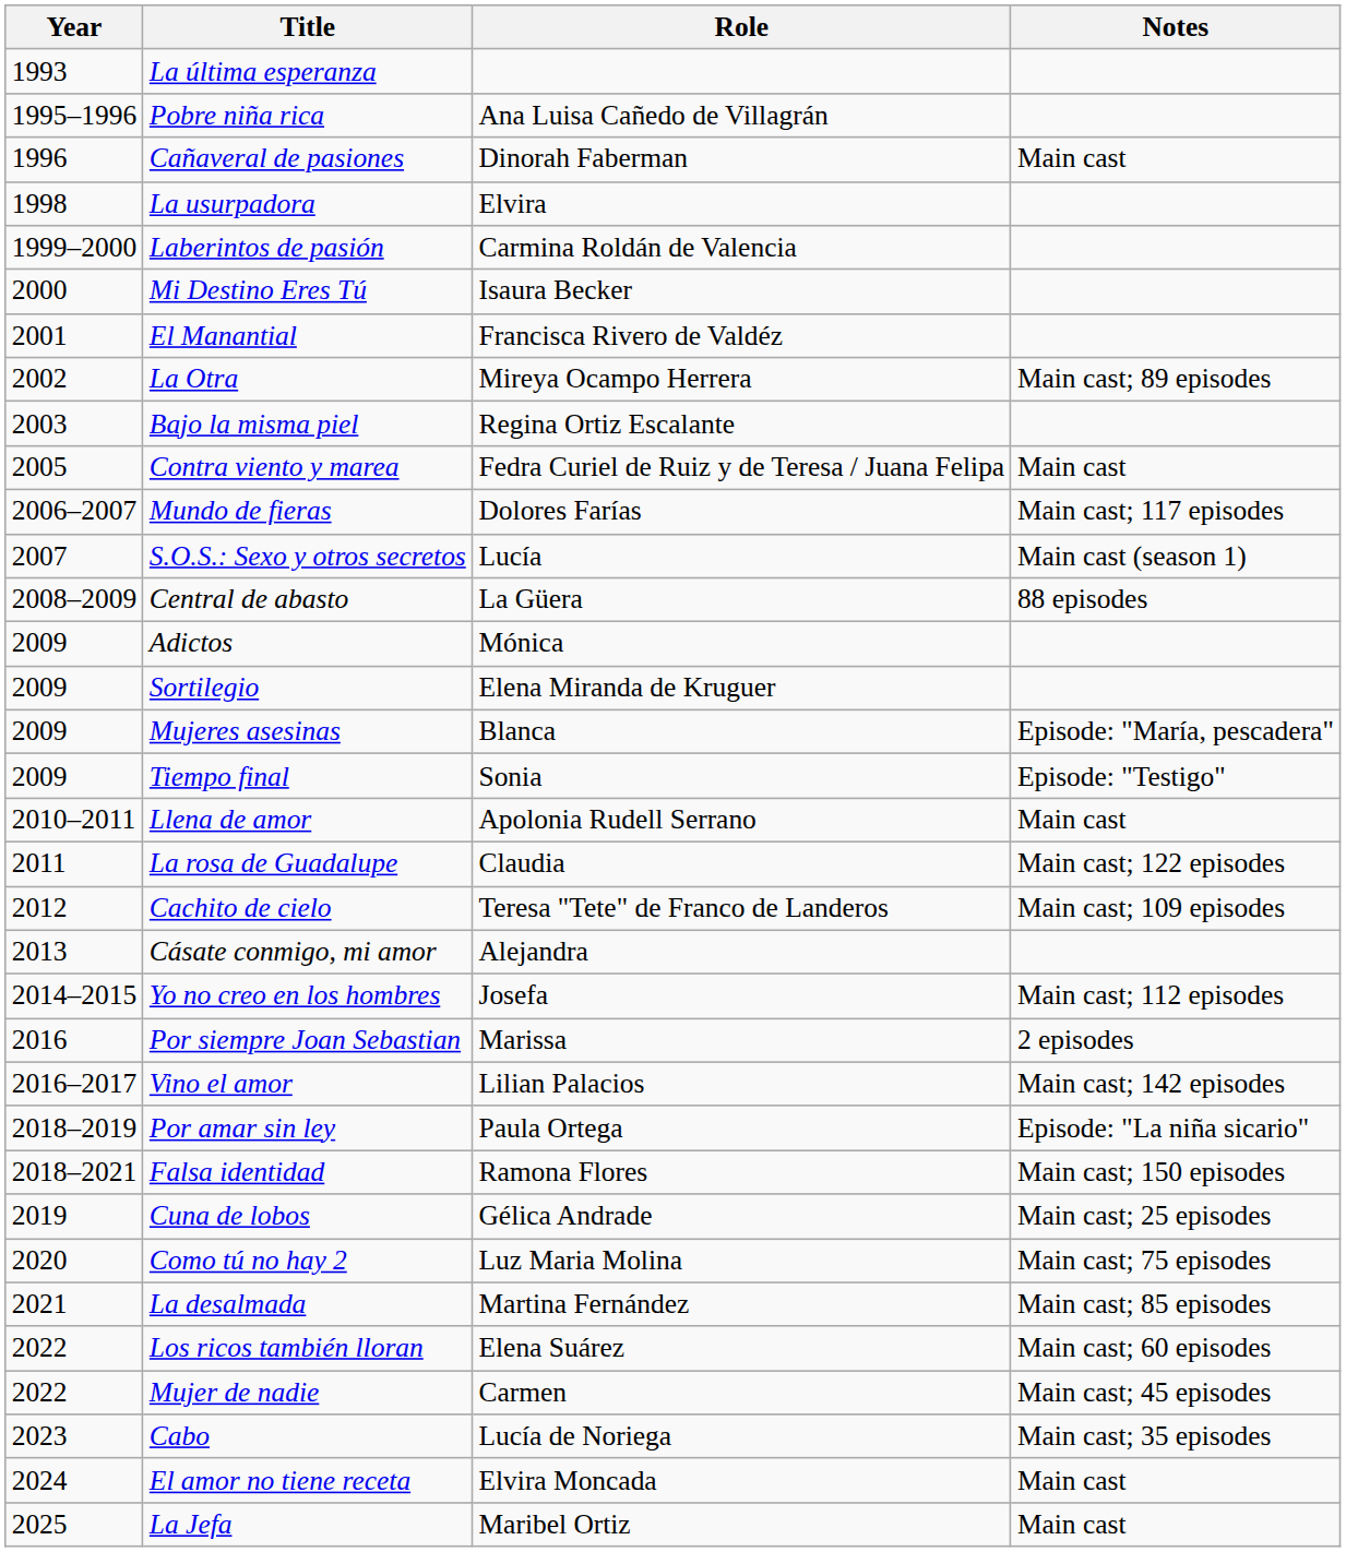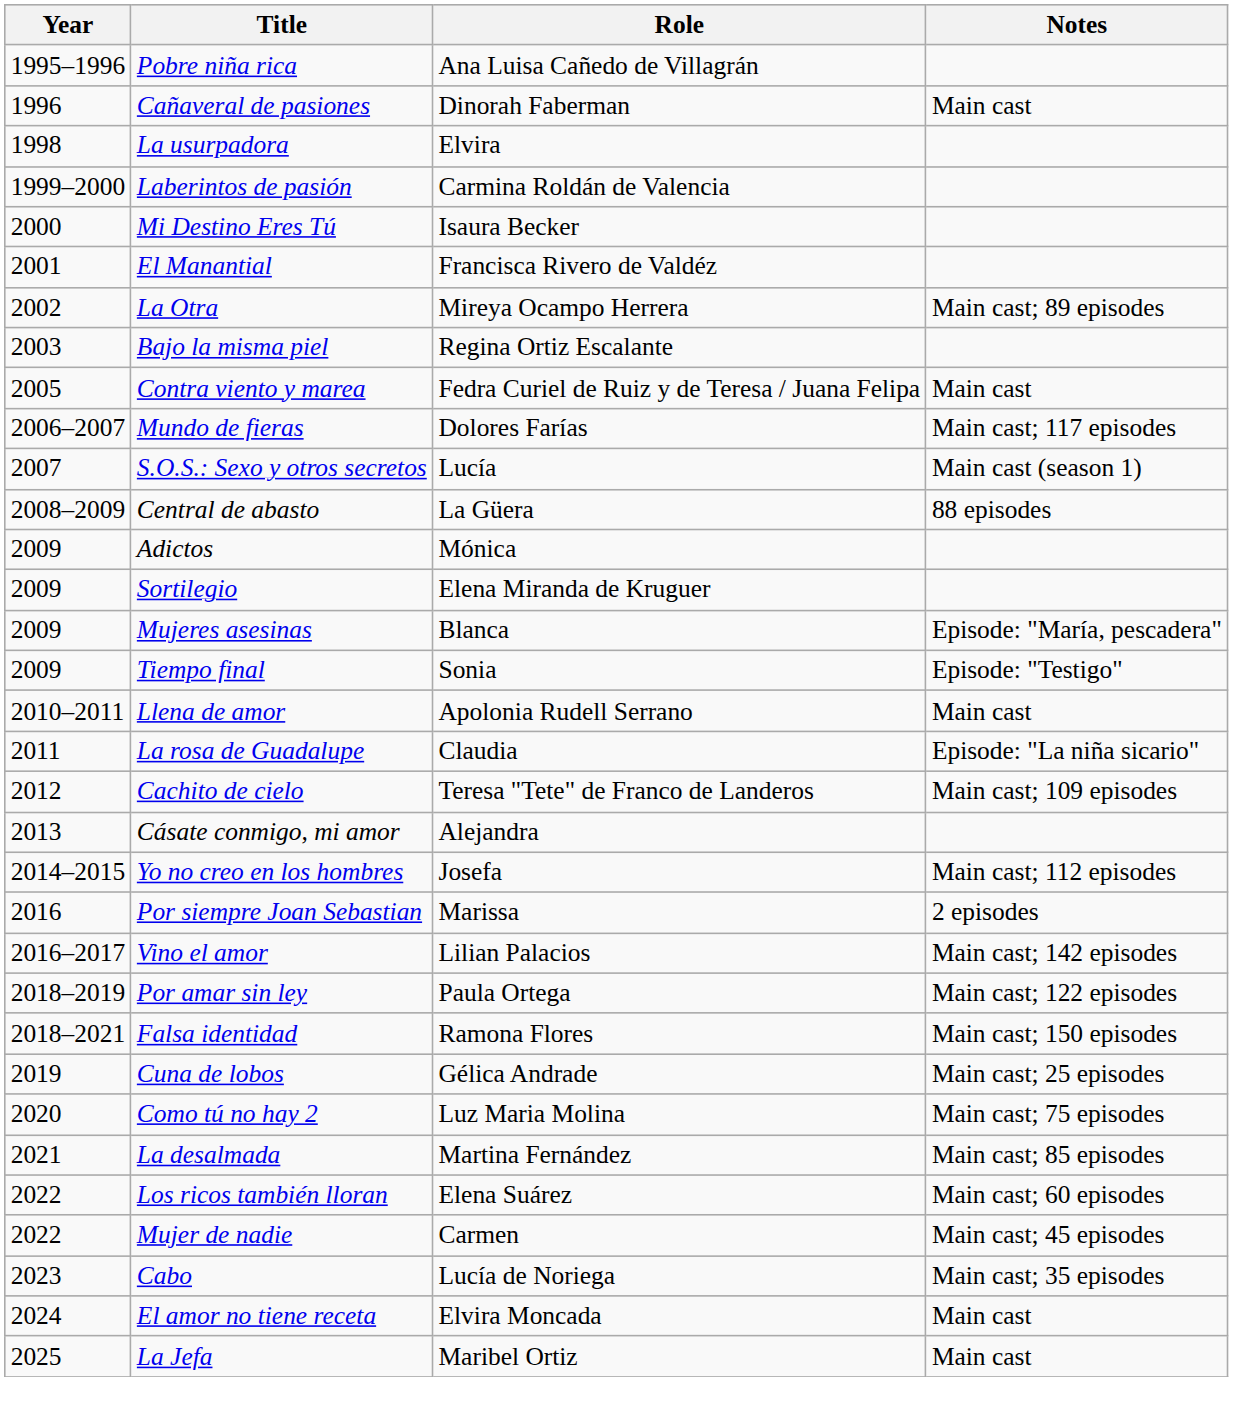 <table class="wikitable sortable">
 <tr>
 <th>Year</th>
 <th>Title</th>
 <th>Role</th>
 <th>Notes</th>
-</tr>
-<tr>
-<td>1993</td>
-<td><em><a href='#'>La última esperanza</a></em></td>
-<td></td>
-<td></td>
 </tr>
 <tr>
 <td>1995–1996</td>
 <td><em><a href='#'>Pobre niña rica</a></em></td>
 <td>Ana Luisa Cañedo de Villagrán</td>
 <td></td>
 </tr>
 <tr>
 <td>1996</td>
 <td><em><a href='#'>Cañaveral de pasiones</a></em></td>
 <td>Dinorah Faberman</td>
 <td>Main cast</td>
 </tr>
 <tr>
 <td>1998</td>
 <td><em><a href='#'>La usurpadora</a></em></td>
 <td>Elvira</td>
 <td></td>
 </tr>
 <tr>
 <td>1999–2000</td>
 <td><em><a href='#'>Laberintos de pasión</a></em></td>
 <td>Carmina Roldán de Valencia</td>
 <td></td>
 </tr>
 <tr>
 <td>2000</td>
 <td><em><a href='#'>Mi Destino Eres Tú</a></em></td>
 <td>Isaura Becker</td>
 <td></td>
 </tr>
 <tr>
 <td>2001</td>
 <td><em><a href='#'>El Manantial</a></em></td>
 <td>Francisca Rivero de Valdéz</td>
 <td></td>
 </tr>
 <tr>
 <td>2002</td>
 <td><em><a href='#'>La Otra</a></em></td>
 <td>Mireya Ocampo Herrera</td>
 <td>Main cast; 89 episodes</td>
 </tr>
 <tr>
 <td>2003</td>
 <td><em><a href='#'>Bajo la misma piel</a></em></td>
 <td>Regina Ortiz Escalante</td>
 <td></td>
 </tr>
 <tr>
 <td>2005</td>
 <td><em><a href='#'>Contra viento y marea</a></em></td>
 <td>Fedra Curiel de Ruiz y de Teresa / Juana Felipa</td>
 <td>Main cast</td>
 </tr>
 <tr>
 <td>2006–2007</td>
 <td><em><a href='#'>Mundo de fieras</a></em></td>
 <td>Dolores Farías</td>
 <td>Main cast; 117 episodes</td>
 </tr>
 <tr>
 <td>2007</td>
 <td><em><a href='#'>S.O.S.: Sexo y otros secretos</a></em></td>
 <td>Lucía</td>
 <td>Main cast (season 1)</td>
 </tr>
 <tr>
 <td>2008–2009</td>
 <td><em>Central de abasto</em></td>
 <td>La Güera</td>
 <td>88 episodes</td>
 </tr>
 <tr>
 <td>2009</td>
 <td><em>Adictos</em></td>
 <td>Mónica</td>
 <td></td>
 </tr>
 <tr>
 <td>2009</td>
 <td><em><a href='#'>Sortilegio</a></em></td>
 <td>Elena Miranda de Kruguer</td>
 <td></td>
 </tr>
 <tr>
 <td>2009</td>
 <td><em><a href='#'>Mujeres asesinas</a></em></td>
 <td>Blanca</td>
 <td>Episode: "María, pescadera"</td>
 </tr>
 <tr>
 <td>2009</td>
 <td><em><a href='#'>Tiempo final</a></em></td>
 <td>Sonia</td>
 <td>Episode: "Testigo"</td>
 </tr>
 <tr>
 <td>2010–2011</td>
 <td><em><a href='#'>Llena de amor</a></em></td>
 <td>Apolonia Rudell Serrano</td>
 <td>Main cast</td>
 </tr>
 <tr>
 <td>2011</td>
 <td><em><a href='#'>La rosa de Guadalupe</a></em></td>
 <td>Claudia</td>
-<td>Main cast; 122 episodes</td>
+<td>Episode: "La niña sicario"</td>
 </tr>
 <tr>
 <td>2012</td>
 <td><em><a href='#'>Cachito de cielo</a></em></td>
 <td>Teresa "Tete" de Franco de Landeros</td>
 <td>Main cast; 109 episodes</td>
 </tr>
 <tr>
 <td>2013</td>
 <td><em>Cásate conmigo, mi amor</em></td>
 <td>Alejandra</td>
 <td></td>
 </tr>
 <tr>
 <td>2014–2015</td>
 <td><em><a href='#'>Yo no creo en los hombres</a></em></td>
 <td>Josefa</td>
 <td>Main cast; 112 episodes</td>
 </tr>
 <tr>
 <td>2016</td>
 <td><em><a href='#'>Por siempre Joan Sebastian</a></em></td>
 <td>Marissa</td>
 <td>2 episodes</td>
 </tr>
 <tr>
 <td>2016–2017</td>
 <td><em><a href='#'>Vino el amor</a></em></td>
 <td>Lilian Palacios</td>
 <td>Main cast; 142 episodes</td>
 </tr>
 <tr>
 <td>2018–2019</td>
 <td><em><a href='#'>Por amar sin ley</a></em></td>
 <td>Paula Ortega</td>
-<td>Episode: "La niña sicario"</td>
+<td>Main cast; 122 episodes</td>
 </tr>
 <tr>
 <td>2018–2021</td>
 <td><em><a href='#'>Falsa identidad</a></em></td>
 <td>Ramona Flores</td>
 <td>Main cast; 150 episodes</td>
 </tr>
 <tr>
 <td>2019</td>
 <td><em><a href='#'>Cuna de lobos</a></em></td>
 <td>Gélica Andrade</td>
 <td>Main cast; 25 episodes</td>
 </tr>
 <tr>
 <td>2020</td>
 <td><em><a href='#'>Como tú no hay 2</a></em></td>
 <td>Luz Maria Molina</td>
 <td>Main cast; 75 episodes</td>
 </tr>
 <tr>
 <td>2021</td>
 <td><em><a href='#'>La desalmada</a></em></td>
 <td>Martina Fernández</td>
 <td>Main cast; 85 episodes</td>
 </tr>
 <tr>
 <td>2022</td>
 <td><em><a href='#'>Los ricos también lloran</a></em></td>
 <td>Elena Suárez</td>
 <td>Main cast; 60 episodes</td>
 </tr>
 <tr>
 <td>2022</td>
 <td><em><a href='#'>Mujer de nadie</a></em></td>
 <td>Carmen</td>
 <td>Main cast; 45 episodes</td>
 </tr>
 <tr>
 <td>2023</td>
 <td><em><a href='#'>Cabo</a></em></td>
 <td>Lucía de Noriega</td>
 <td>Main cast; 35 episodes</td>
 </tr>
 <tr>
 <td>2024</td>
 <td><em><a href='#'>El amor no tiene receta</a></em></td>
 <td>Elvira Moncada</td>
 <td>Main cast</td>
 </tr>
 <tr>
 <td>2025</td>
 <td><em><a href='#'>La Jefa</a></em></td>
 <td>Maribel Ortiz</td>
 <td>Main cast</td>
 </tr>
 </table>
